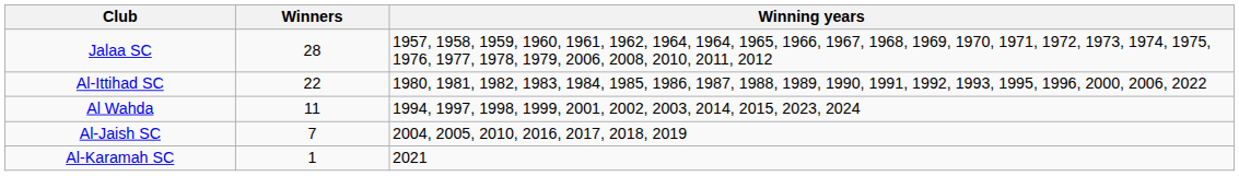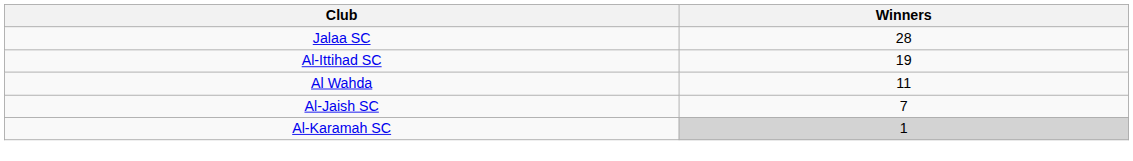 <table class="wikitable sortable" style="width:100%;">
 <tr>
 <th style="width:15%;">Club</th>
 <th style="width:10%;">Winners</th>
-<th style="width:55%;">Winning years</th>
 </tr>
 <tr>
 <td style="text-align:center;"><a href='#'>Jalaa SC</a></td>
 <td style="text-align:center;">28</td>
-<td>1957, 1958, 1959, 1960, 1961, 1962, 1964, 1964, 1965, 1966, 1967, 1968, 1969, 1970, 1971, 1972, 1973, 1974, 1975, 1976, 1977, 1978, 1979, 2006, 2008, 2010, 2011, 2012</td>
 </tr>
 <tr>
 <td style="text-align:center;"><a href='#'>Al-Ittihad SC</a></td>
-<td style="text-align:center;">22</td>
-<td>1980, 1981, 1982, 1983, 1984, 1985, 1986, 1987, 1988, 1989, 1990, 1991, 1992, 1993, 1995, 1996, 2000, 2006, 2022</td>
+<td style="text-align:center;">19</td>
 </tr>
 <tr>
 <td style="text-align:center;"><a href='#'>Al Wahda</a></td>
 <td style="text-align:center;">11</td>
-<td>1994, 1997, 1998, 1999, 2001, 2002, 2003, 2014, 2015, 2023, 2024</td>
 </tr>
 <tr>
 <td style="text-align:center;"><a href='#'>Al-Jaish SC</a></td>
 <td style="text-align:center;">7</td>
-<td>2004, 2005, 2010, 2016, 2017, 2018, 2019</td>
 </tr>
 <tr>
 <td style="text-align:center;"><a href='#'>Al-Karamah SC</a></td>
-<td style="text-align:center;">1</td>
-<td>2021</td>
+<td style="background: lightgrey; text-align:center;">1</td>
 </tr>
 </table>
